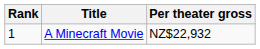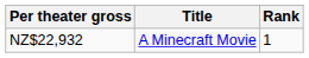 <table class="wikitable sortable" style="margin:auto; margin:auto;">
 <tr>
+<th>Per theater gross</th>
+<th>Title</th>
 <th>Rank</th>
-<th>Title</th>
-<th>Per theater gross</th>
 </tr>
 <tr>
+<td>NZ$22,932</td>
+<td><a href='#'>A Minecraft Movie</a></td>
 <td>1</td>
-<td><a href='#'>A Minecraft Movie</a></td>
-<td>NZ$22,932</td>
 </tr>
 </table>
